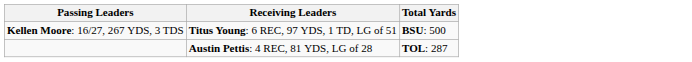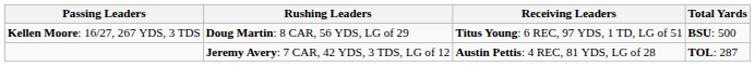 <table class="wikitable">
 <tr>
 <th>Passing Leaders</th>
+<th>Rushing Leaders</th>
 <th>Receiving Leaders</th>
 <th>Total Yards</th>
 </tr>
 <tr>
 <td><strong>Kellen Moore</strong>: 16/27, 267 YDS, 3 TDS</td>
+<td><strong>Doug Martin</strong>: 8 CAR,  56 YDS, LG of 29</td>
 <td><strong>Titus Young</strong>: 6 REC, 97 YDS, 1 TD, LG of 51</td>
 <td><strong>BSU</strong>: 500</td>
 </tr>
 <tr>
 <td></td>
+<td><strong>Jeremy Avery</strong>: 7 CAR, 42 YDS, 3 TDS, LG of 12</td>
 <td><strong>Austin Pettis</strong>: 4 REC, 81 YDS, LG of 28</td>
 <td><strong>TOL</strong>: 287</td>
 </tr>
 </table>
